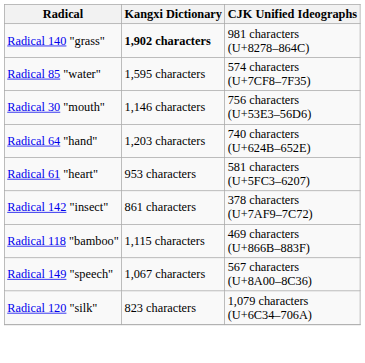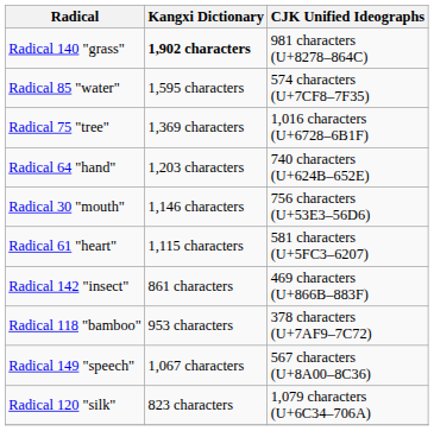 <table class="wikitable sortable">
 <tr>
 <th class="unsortable">Radical</th>
 <th>Kangxi Dictionary</th>
 <th>CJK Unified Ideographs</th>
 </tr>
 <tr>
 <td><a href='#'>Radical 140</a>  "grass"</td>
 <td data-sort-value="1902"><strong>1,902 characters</strong></td>
 <td>981 characters<br>(U+8278–864C)</td>
 </tr>
 <tr>
 <td><a href='#'>Radical 85</a>  "water"</td>
 <td data-sort-value="1595">1,595 characters</td>
 <td>574 characters<br>(U+7CF8–7F35)</td>
 </tr>
 <tr>
-<td><a href='#'>Radical 30</a>  "mouth"</td>
-<td data-sort-value="1146">1,146 characters</td>
-<td>756 characters<br>(U+53E3–56D6)</td>
+<td><a href='#'>Radical 75</a>  "tree"</td>
+<td data-sort-value="1369">1,369 characters</td>
+<td data-sort-value="1016">1,016 characters<br>(U+6728–6B1F)</td>
 </tr>
 <tr>
 <td><a href='#'>Radical 64</a>  "hand"</td>
 <td data-sort-value="1203">1,203 characters</td>
 <td>740 characters<br>(U+624B–652E)</td>
 </tr>
 <tr>
+<td><a href='#'>Radical 30</a>  "mouth"</td>
+<td data-sort-value="1146">1,146 characters</td>
+<td>756 characters<br>(U+53E3–56D6)</td>
+</tr>
+<tr>
 <td><a href='#'>Radical 61</a>  "heart"</td>
-<td>953 characters</td>
+<td data-sort-value="1115">1,115 characters</td>
 <td>581 characters<br>(U+5FC3–6207)</td>
 </tr>
 <tr>
 <td><a href='#'>Radical 142</a>  "insect"</td>
 <td>861 characters</td>
-<td>378 characters<br>(U+7AF9–7C72)</td>
+<td>469 characters<br>(U+866B–883F)</td>
 </tr>
 <tr>
 <td><a href='#'>Radical 118</a>  "bamboo"</td>
-<td data-sort-value="1115">1,115 characters</td>
-<td>469 characters<br>(U+866B–883F)</td>
+<td>953 characters</td>
+<td>378 characters<br>(U+7AF9–7C72)</td>
 </tr>
 <tr>
 <td><a href='#'>Radical 149</a>  "speech"</td>
 <td data-sort-value="1067">1,067 characters</td>
 <td>567 characters<br>(U+8A00–8C36)</td>
 </tr>
 <tr>
 <td><a href='#'>Radical 120</a>  "silk"</td>
 <td>823 characters</td>
 <td data-sort-value="1079">1,079 characters<br>(U+6C34–706A)</td>
 </tr>
 <tr>
 </tr>
 </table>
